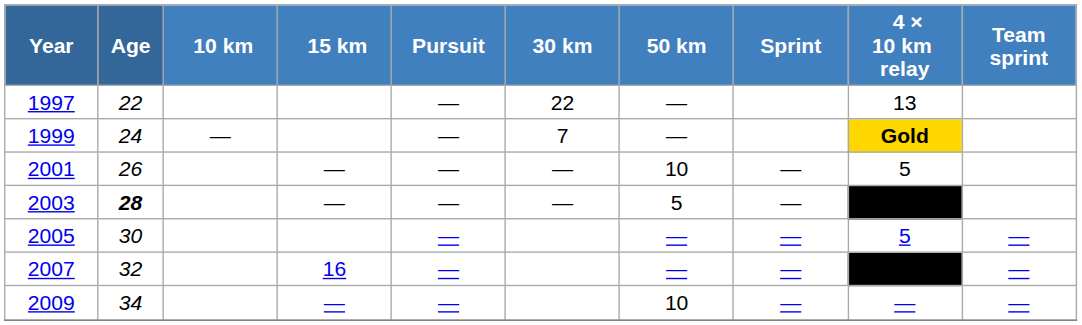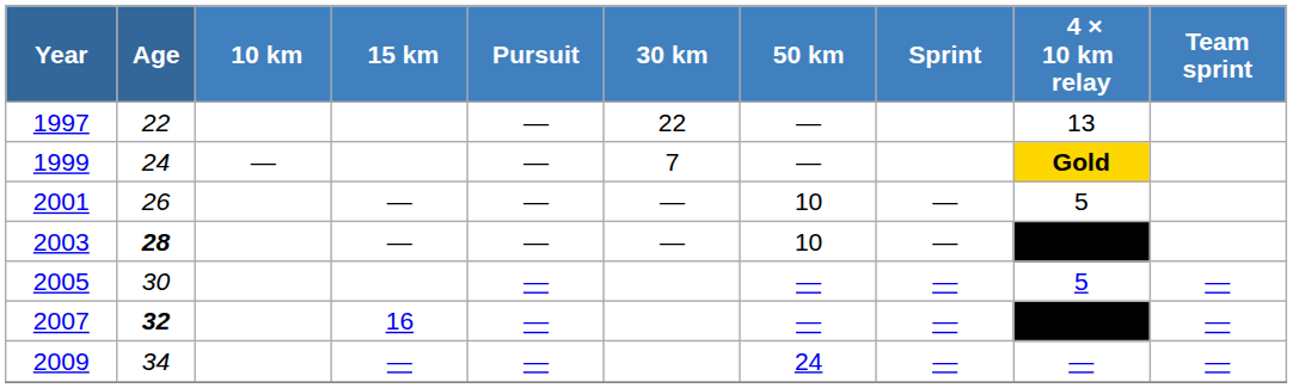 <table class="wikitable" style="font-size:95%; text-align:center; border:grey solid 1px; border-collapse:collapse; background:#ffffff;">
 <tr>
 <th style="background-color:#369; color:white; width:60px;"> Year </th>
 <th style="background-color:#369; color:white; width:40px;"> Age </th>
 <th style="background-color:#4180be; color:white; width:75px;"> 10 km</th>
 <th style="background-color:#4180be; color:white; width:75px;"> 15 km</th>
 <th style="background-color:#4180be; color:white; width:75px;"> Pursuit </th>
 <th style="background-color:#4180be; color:white; width:75px;"> 30 km </th>
 <th style="background-color:#4180be; color:white; width:75px;"> 50 km </th>
 <th style="background-color:#4180be; color:white; width:75px;"> Sprint </th>
 <th style="background-color:#4180be; color:white; width:75px;"> 4 × 10 km <br> relay </th>
 <th style="background-color:#4180be; color:white; width:75px;"> Team <br> sprint </th>
 </tr>
 <tr>
 <td><a href='#'>1997</a></td>
 <td><em>22</em></td>
 <td></td>
 <td></td>
 <td>—</td>
 <td>22</td>
 <td>—</td>
 <td></td>
 <td>13</td>
 <td></td>
 </tr>
 <tr>
 <td><a href='#'>1999</a></td>
 <td><em>24</em></td>
 <td>—</td>
 <td></td>
 <td>—</td>
 <td>7</td>
 <td>—</td>
 <td></td>
 <td style="background:gold;"><strong>Gold</strong></td>
 <td></td>
 </tr>
 <tr>
 <td><a href='#'>2001</a></td>
 <td><em>26</em></td>
 <td></td>
 <td>—</td>
 <td>—</td>
 <td>—</td>
 <td>10</td>
 <td>—</td>
 <td>5</td>
 <td></td>
 </tr>
 <tr>
 <td><a href='#'>2003</a></td>
 <td><strong><em>28</em></strong></td>
 <td></td>
 <td>—</td>
 <td>—</td>
 <td>—</td>
-<td>5</td>
+<td>10</td>
 <td>—</td>
 <td style="background:#000; color:#fff;"><span></span></td>
 <td></td>
 </tr>
 <tr>
 <td><a href='#'>2005</a></td>
 <td><em>30</em></td>
 <td></td>
 <td><a href='#'></a></td>
 <td><a href='#'>—</a></td>
 <td></td>
 <td><a href='#'>—</a></td>
 <td><a href='#'>—</a></td>
 <td><a href='#'>5</a></td>
 <td><a href='#'>—</a></td>
 </tr>
 <tr>
 <td><a href='#'>2007</a></td>
-<td><em>32</em></td>
+<td><strong><em>32</em></strong></td>
 <td></td>
 <td><a href='#'>16</a></td>
 <td><a href='#'>—</a></td>
 <td></td>
 <td><a href='#'>—</a></td>
 <td><a href='#'>—</a></td>
 <td style="background:#000; color:#fff;"><a href='#'><span></span></a></td>
 <td><a href='#'>—</a></td>
 </tr>
 <tr>
 <td><a href='#'>2009</a></td>
 <td><em>34</em></td>
 <td></td>
 <td><a href='#'>—</a></td>
 <td><a href='#'>—</a></td>
 <td></td>
-<td>10</td>
+<td><a href='#'>24</a></td>
 <td><a href='#'>—</a></td>
 <td><a href='#'>—</a></td>
 <td><a href='#'>—</a></td>
 </tr>
 <tr>
 </tr>
 </table>
